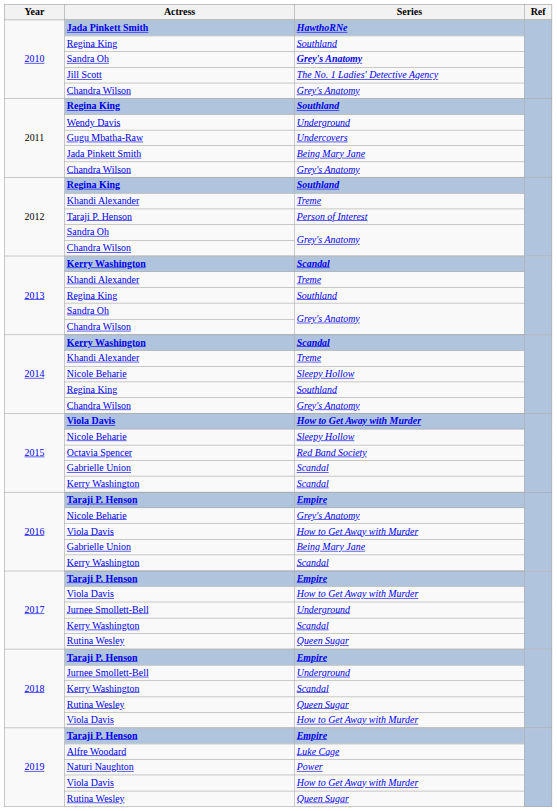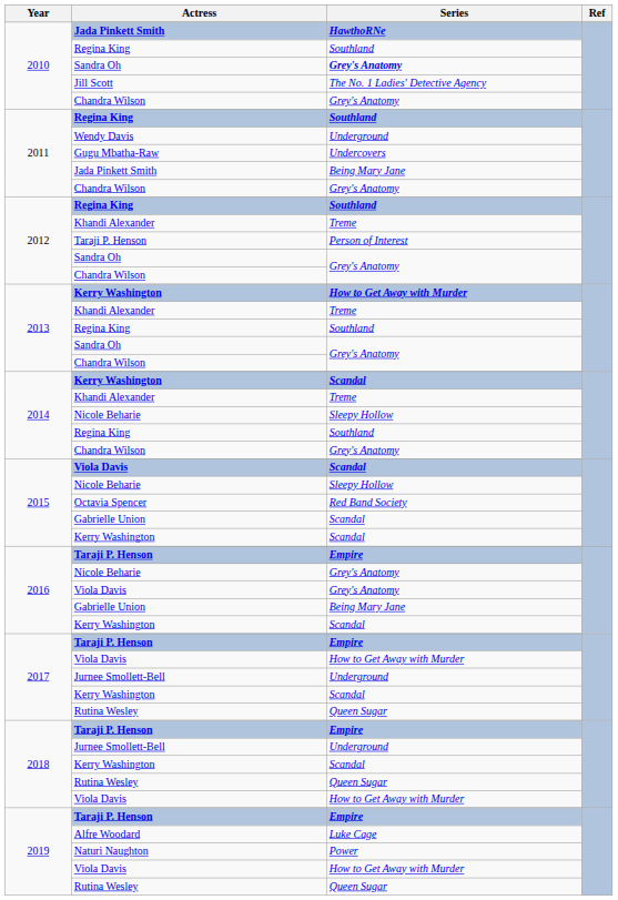 <table class="wikitable" style="width:100%;">
 <tr style="background:#bebebe;">
 <th style="width:11%;">Year</th>
 <th style="width:42%;">Actress</th>
 <th style="width:42%;">Series</th>
 <th style="width:5%;">Ref</th>
 </tr>
 <tr>
 <td rowspan="6" align="center"><a href='#'>2010</a></td>
 </tr>
 <tr style="background:#B0C4DE">
 <td><strong><a href='#'>Jada Pinkett Smith</a></strong></td>
 <td><strong><em><a href='#'>HawthoRNe</a></em></strong></td>
 <td rowspan="6" align="center"></td>
 </tr>
 <tr>
 <td><a href='#'>Regina King</a></td>
 <td><em><a href='#'>Southland</a></em></td>
 </tr>
 <tr>
 <td><a href='#'>Sandra Oh</a></td>
 <td><strong><em><a href='#'>Grey's Anatomy</a></em></strong></td>
 </tr>
 <tr>
 <td><a href='#'>Jill Scott</a></td>
 <td><em><a href='#'>The No. 1 Ladies' Detective Agency</a></em></td>
 </tr>
 <tr>
 <td><a href='#'>Chandra Wilson</a></td>
 <td><em><a href='#'>Grey's Anatomy</a></em></td>
 </tr>
 <tr>
 <td rowspan="6" align="center">2011</td>
 </tr>
 <tr style="background:#B0C4DE">
 <td><strong><a href='#'>Regina King</a></strong></td>
 <td><strong><em><a href='#'>Southland</a></em></strong></td>
 <td rowspan="6" align="center"></td>
 </tr>
 <tr>
 <td><a href='#'>Wendy Davis</a></td>
 <td><em><a href='#'>Underground</a></em></td>
 </tr>
 <tr>
 <td><a href='#'>Gugu Mbatha-Raw</a></td>
 <td><em><a href='#'>Undercovers</a></em></td>
 </tr>
 <tr>
 <td><a href='#'>Jada Pinkett Smith</a></td>
 <td><em><a href='#'>Being Mary Jane</a></em></td>
 </tr>
 <tr>
 <td><a href='#'>Chandra Wilson</a></td>
 <td><em><a href='#'>Grey's Anatomy</a></em></td>
 </tr>
 <tr>
 <td rowspan="6" align="center">2012</td>
 </tr>
 <tr style="background:#B0C4DE">
 <td><strong><a href='#'>Regina King</a></strong></td>
 <td><strong><em><a href='#'>Southland</a></em></strong></td>
 <td rowspan="6" align="center"></td>
 </tr>
 <tr>
 <td><a href='#'>Khandi Alexander</a></td>
 <td><em><a href='#'>Treme</a></em></td>
 </tr>
 <tr>
 <td><a href='#'>Taraji P. Henson</a></td>
 <td><em><a href='#'>Person of Interest</a></em></td>
 </tr>
 <tr>
 <td><a href='#'>Sandra Oh</a></td>
 <td rowspan="2"><em><a href='#'>Grey's Anatomy</a></em></td>
 </tr>
 <tr>
 <td><a href='#'>Chandra Wilson</a></td>
 </tr>
 <tr>
 <td rowspan="6" align="center"><a href='#'>2013</a></td>
 </tr>
 <tr style="background:#B0C4DE">
 <td><strong><a href='#'>Kerry Washington</a></strong></td>
-<td><strong><em><a href='#'>Scandal</a></em></strong></td>
+<td><strong><em><a href='#'>How to Get Away with Murder</a></em></strong></td>
 <td rowspan="6" align="center"></td>
 </tr>
 <tr>
 <td><a href='#'>Khandi Alexander</a></td>
 <td><em><a href='#'>Treme</a></em></td>
 </tr>
 <tr>
 <td><a href='#'>Regina King</a></td>
 <td><em><a href='#'>Southland</a></em></td>
 </tr>
 <tr>
 <td><a href='#'>Sandra Oh</a></td>
 <td rowspan="2"><em><a href='#'>Grey's Anatomy</a></em></td>
 </tr>
 <tr>
 <td><a href='#'>Chandra Wilson</a></td>
 </tr>
 <tr>
 <td rowspan="6" align="center"><a href='#'>2014</a></td>
 </tr>
 <tr style="background:#B0C4DE">
 <td><strong><a href='#'>Kerry Washington</a></strong></td>
 <td><strong><em><a href='#'>Scandal</a></em></strong></td>
 <td rowspan="6" align="center"></td>
 </tr>
 <tr>
 <td><a href='#'>Khandi Alexander</a></td>
 <td><em><a href='#'>Treme</a></em></td>
 </tr>
 <tr>
 <td><a href='#'>Nicole Beharie</a></td>
 <td><em><a href='#'>Sleepy Hollow</a></em></td>
 </tr>
 <tr>
 <td><a href='#'>Regina King</a></td>
 <td><em><a href='#'>Southland</a></em></td>
 </tr>
 <tr>
 <td><a href='#'>Chandra Wilson</a></td>
 <td><em><a href='#'>Grey's Anatomy</a></em></td>
 </tr>
 <tr>
 <td rowspan="6" align="center"><a href='#'>2015</a></td>
 </tr>
 <tr style="background:#B0C4DE">
 <td><strong><a href='#'>Viola Davis</a></strong></td>
-<td><strong><em><a href='#'>How to Get Away with Murder</a></em></strong></td>
+<td><strong><em><a href='#'>Scandal</a></em></strong></td>
 <td rowspan="6" align="center"></td>
 </tr>
 <tr>
 <td><a href='#'>Nicole Beharie</a></td>
 <td><em><a href='#'>Sleepy Hollow</a></em></td>
 </tr>
 <tr>
 <td><a href='#'>Octavia Spencer</a></td>
 <td><em><a href='#'>Red Band Society</a></em></td>
 </tr>
 <tr>
 <td><a href='#'>Gabrielle Union</a></td>
 <td><em><a href='#'>Scandal</a></em></td>
 </tr>
 <tr>
 <td><a href='#'>Kerry Washington</a></td>
 <td><em><a href='#'>Scandal</a></em></td>
 </tr>
 <tr>
 <td rowspan="6" align="center"><a href='#'>2016</a></td>
 </tr>
 <tr style="background:#B0C4DE">
 <td><strong><a href='#'>Taraji P. Henson</a></strong></td>
 <td><strong><em><a href='#'>Empire</a></em></strong></td>
 <td rowspan="6" align="center"></td>
 </tr>
 <tr>
 <td><a href='#'>Nicole Beharie</a></td>
 <td><em><a href='#'>Grey's Anatomy</a></em></td>
 </tr>
 <tr>
 <td><a href='#'>Viola Davis</a></td>
-<td><em><a href='#'>How to Get Away with Murder</a></em></td>
+<td><em><a href='#'>Grey's Anatomy</a></em></td>
 </tr>
 <tr>
 <td><a href='#'>Gabrielle Union</a></td>
 <td><em><a href='#'>Being Mary Jane</a></em></td>
 </tr>
 <tr>
 <td><a href='#'>Kerry Washington</a></td>
 <td><em><a href='#'>Scandal</a></em></td>
 </tr>
 <tr>
 <td rowspan="6" align="center"><a href='#'>2017</a></td>
 </tr>
 <tr style="background:#B0C4DE">
 <td><strong><a href='#'>Taraji P. Henson</a></strong></td>
 <td><strong><em><a href='#'>Empire</a></em></strong></td>
 <td rowspan="6" align="center"></td>
 </tr>
 <tr>
 <td><a href='#'>Viola Davis</a></td>
 <td><em><a href='#'>How to Get Away with Murder</a></em></td>
 </tr>
 <tr>
 <td><a href='#'>Jurnee Smollett-Bell</a></td>
 <td><em><a href='#'>Underground</a></em></td>
 </tr>
 <tr>
 <td><a href='#'>Kerry Washington</a></td>
 <td><em><a href='#'>Scandal</a></em></td>
 </tr>
 <tr>
 <td><a href='#'>Rutina Wesley</a></td>
 <td><em><a href='#'>Queen Sugar</a></em></td>
 </tr>
 <tr>
 <td rowspan="6" align="center"><a href='#'>2018</a></td>
 </tr>
 <tr style="background:#B0C4DE">
 <td><strong><a href='#'>Taraji P. Henson</a></strong></td>
 <td><strong><em><a href='#'>Empire</a></em></strong></td>
 <td rowspan="6" align="center"></td>
 </tr>
 <tr>
 <td><a href='#'>Jurnee Smollett-Bell</a></td>
 <td><em><a href='#'>Underground</a></em></td>
 </tr>
 <tr>
 <td><a href='#'>Kerry Washington</a></td>
 <td><em><a href='#'>Scandal</a></em></td>
 </tr>
 <tr>
 <td><a href='#'>Rutina Wesley</a></td>
 <td><em><a href='#'>Queen Sugar</a></em></td>
 </tr>
 <tr>
 <td><a href='#'>Viola Davis</a></td>
 <td><em><a href='#'>How to Get Away with Murder</a></em></td>
 </tr>
 <tr>
 <td rowspan="6" align="center"><a href='#'>2019</a></td>
 </tr>
 <tr style="background:#B0C4DE">
 <td><strong><a href='#'>Taraji P. Henson</a></strong></td>
 <td><strong><em><a href='#'>Empire</a></em></strong></td>
 <td rowspan="6" align="center"></td>
 </tr>
 <tr>
 <td><a href='#'>Alfre Woodard</a></td>
 <td><em><a href='#'>Luke Cage</a></em></td>
 </tr>
 <tr>
 <td><a href='#'>Naturi Naughton</a></td>
 <td><em><a href='#'>Power</a></em></td>
 </tr>
 <tr>
 <td><a href='#'>Viola Davis</a></td>
 <td><em><a href='#'>How to Get Away with Murder</a></em></td>
 </tr>
 <tr>
 <td><a href='#'>Rutina Wesley</a></td>
 <td><em><a href='#'>Queen Sugar</a></em></td>
 </tr>
 </table>
